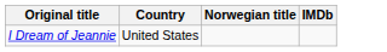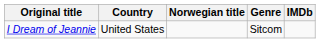 <table class="wikitable">
 <tr>
 <th>Original title</th>
 <th>Country</th>
 <th>Norwegian title</th>
+<th>Genre</th>
 <th>IMDb</th>
 </tr>
 <tr>
 <td><em><a href='#'>I Dream of Jeannie</a></em></td>
 <td>United States</td>
 <td></td>
+<td>Sitcom</td>
 <td></td>
 </tr>
 </table>
